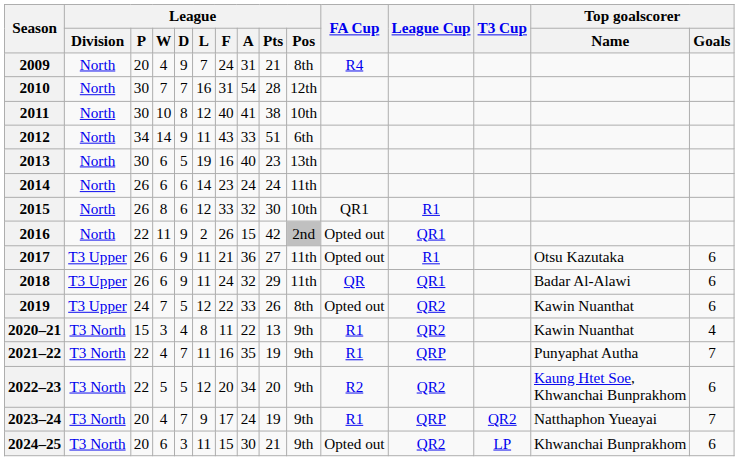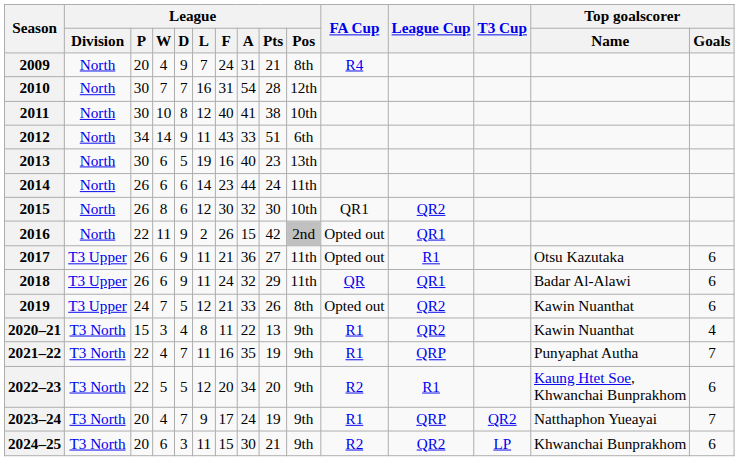 <table class="wikitable" style="text-align: center">
 <tr>
 <th rowspan=2>Season</th>
 <th colspan=9>League</th>
 <th rowspan=2><a href='#'>FA Cup</a></th>
 <th rowspan=2><a href='#'>League Cup</a></th>
 <th rowspan=2><a href='#'>T3 Cup</a></th>
 <th colspan=2>Top goalscorer</th>
 </tr>
 <tr>
 <th>Division</th>
 <th>P</th>
 <th>W</th>
 <th>D</th>
 <th>L</th>
 <th>F</th>
 <th>A</th>
 <th>Pts</th>
 <th>Pos</th>
 <th>Name</th>
 <th>Goals</th>
 </tr>
 <tr>
 <th>2009</th>
 <td><a href='#'>North</a></td>
 <td>20</td>
 <td>4</td>
 <td>9</td>
 <td>7</td>
 <td>24</td>
 <td>31</td>
 <td>21</td>
 <td>8th</td>
 <td><a href='#'>R4</a></td>
 <td></td>
 <td></td>
 <td></td>
 <td></td>
 </tr>
 <tr>
 <th>2010</th>
 <td><a href='#'>North</a></td>
 <td>30</td>
 <td>7</td>
 <td>7</td>
 <td>16</td>
 <td>31</td>
 <td>54</td>
 <td>28</td>
 <td>12th</td>
 <td></td>
 <td></td>
 <td></td>
 <td></td>
 <td></td>
 </tr>
 <tr>
 <th>2011</th>
 <td><a href='#'>North</a></td>
 <td>30</td>
 <td>10</td>
 <td>8</td>
 <td>12</td>
 <td>40</td>
 <td>41</td>
 <td>38</td>
 <td>10th</td>
 <td></td>
 <td></td>
 <td></td>
 <td></td>
 <td></td>
 </tr>
 <tr>
 <th>2012</th>
 <td><a href='#'>North</a></td>
 <td>34</td>
 <td>14</td>
 <td>9</td>
 <td>11</td>
 <td>43</td>
 <td>33</td>
 <td>51</td>
 <td>6th</td>
 <td></td>
 <td></td>
 <td></td>
 <td></td>
 <td></td>
 </tr>
 <tr>
 <th>2013</th>
 <td><a href='#'>North</a></td>
 <td>30</td>
 <td>6</td>
 <td>5</td>
 <td>19</td>
 <td>16</td>
 <td>40</td>
 <td>23</td>
 <td>13th</td>
 <td></td>
 <td></td>
 <td></td>
 <td></td>
 <td></td>
 </tr>
 <tr>
 <th>2014</th>
 <td><a href='#'>North</a></td>
 <td>26</td>
 <td>6</td>
 <td>6</td>
 <td>14</td>
 <td>23</td>
-<td>24</td>
+<td>44</td>
 <td>24</td>
 <td>11th</td>
 <td></td>
 <td></td>
 <td></td>
 <td></td>
 <td></td>
 </tr>
 <tr>
 <th>2015</th>
 <td><a href='#'>North</a></td>
 <td>26</td>
 <td>8</td>
 <td>6</td>
 <td>12</td>
-<td>33</td>
+<td>30</td>
 <td>32</td>
 <td>30</td>
 <td>10th</td>
 <td>QR1</td>
-<td><a href='#'>R1</a></td>
+<td><a href='#'>QR2</a></td>
 <td></td>
 <td></td>
 <td></td>
 </tr>
 <tr>
 <th>2016</th>
 <td><a href='#'>North</a></td>
 <td>22</td>
 <td>11</td>
 <td>9</td>
 <td>2</td>
 <td>26</td>
 <td>15</td>
 <td>42</td>
 <td bgcolor=silver>2nd</td>
 <td>Opted out</td>
 <td><a href='#'>QR1</a></td>
 <td></td>
 <td></td>
 <td></td>
 </tr>
 <tr>
 <th>2017</th>
 <td><a href='#'>T3 Upper</a></td>
 <td>26</td>
 <td>6</td>
 <td>9</td>
 <td>11</td>
 <td>21</td>
 <td>36</td>
 <td>27</td>
 <td>11th</td>
 <td>Opted out</td>
 <td><a href='#'>R1</a></td>
 <td></td>
 <td align="left"> Otsu Kazutaka</td>
 <td>6</td>
 </tr>
 <tr>
 <th>2018</th>
 <td><a href='#'>T3 Upper</a></td>
 <td>26</td>
 <td>6</td>
 <td>9</td>
 <td>11</td>
 <td>24</td>
 <td>32</td>
 <td>29</td>
 <td>11th</td>
 <td><a href='#'>QR</a></td>
 <td><a href='#'>QR1</a></td>
 <td></td>
 <td align="left"> Badar Al-Alawi</td>
 <td>6</td>
 </tr>
 <tr>
 <th>2019</th>
 <td><a href='#'>T3 Upper</a></td>
 <td>24</td>
 <td>7</td>
 <td>5</td>
 <td>12</td>
-<td>22</td>
+<td>21</td>
 <td>33</td>
 <td>26</td>
 <td>8th</td>
 <td>Opted out</td>
 <td><a href='#'>QR2</a></td>
 <td></td>
 <td align="left"> Kawin Nuanthat</td>
 <td>6</td>
 </tr>
 <tr>
 <th>2020–21</th>
 <td><a href='#'>T3 North</a></td>
 <td>15</td>
 <td>3</td>
 <td>4</td>
 <td>8</td>
 <td>11</td>
 <td>22</td>
 <td>13</td>
 <td>9th</td>
 <td><a href='#'>R1</a></td>
 <td><a href='#'>QR2</a></td>
 <td></td>
 <td align="left"> Kawin Nuanthat</td>
 <td>4</td>
 </tr>
 <tr>
 <th>2021–22</th>
 <td><a href='#'>T3 North</a></td>
 <td>22</td>
 <td>4</td>
 <td>7</td>
 <td>11</td>
 <td>16</td>
 <td>35</td>
 <td>19</td>
 <td>9th</td>
 <td><a href='#'>R1</a></td>
 <td><a href='#'>QRP</a></td>
 <td></td>
 <td align="left"> Punyaphat Autha</td>
 <td>7</td>
 </tr>
 <tr>
 <th>2022–23</th>
 <td><a href='#'>T3 North</a></td>
 <td>22</td>
 <td>5</td>
 <td>5</td>
 <td>12</td>
 <td>20</td>
 <td>34</td>
 <td>20</td>
 <td>9th</td>
 <td><a href='#'>R2</a></td>
-<td><a href='#'>QR2</a></td>
+<td><a href='#'>R1</a></td>
 <td></td>
 <td align="left"> <a href='#'>Kaung Htet Soe</a>,<br> Khwanchai Bunprakhom</td>
 <td>6</td>
 </tr>
 <tr>
 <th>2023–24</th>
 <td><a href='#'>T3 North</a></td>
 <td>20</td>
 <td>4</td>
 <td>7</td>
 <td>9</td>
 <td>17</td>
 <td>24</td>
 <td>19</td>
 <td>9th</td>
 <td><a href='#'>R1</a></td>
 <td><a href='#'>QRP</a></td>
 <td><a href='#'>QR2</a></td>
 <td align="left"> Natthaphon Yueayai</td>
 <td>7</td>
 </tr>
 <tr>
 <th>2024–25</th>
 <td><a href='#'>T3 North</a></td>
 <td>20</td>
 <td>6</td>
 <td>3</td>
 <td>11</td>
 <td>15</td>
 <td>30</td>
 <td>21</td>
 <td>9th</td>
-<td>Opted out</td>
+<td><a href='#'>R2</a></td>
 <td><a href='#'>QR2</a></td>
 <td><a href='#'>LP</a></td>
 <td align="left"> Khwanchai Bunprakhom</td>
 <td>6</td>
 </tr>
 </table>
